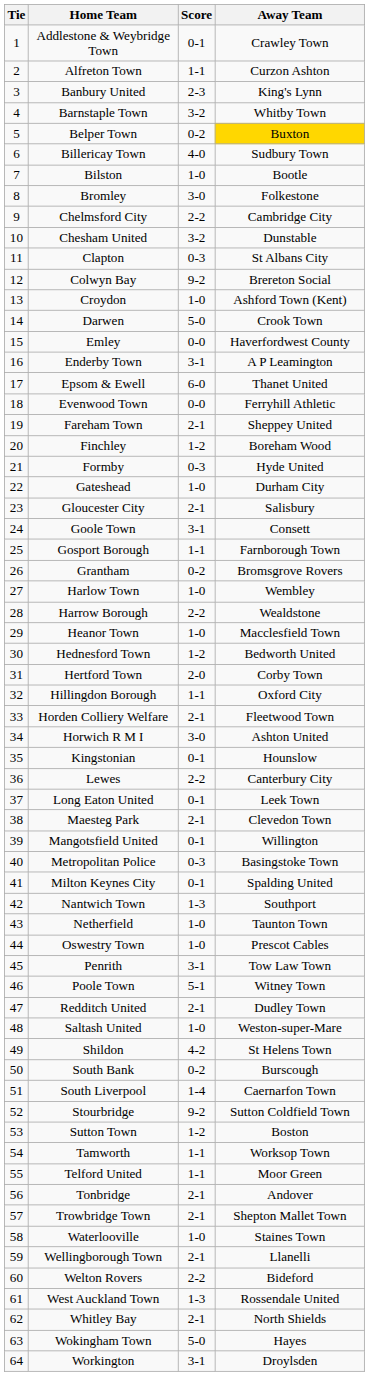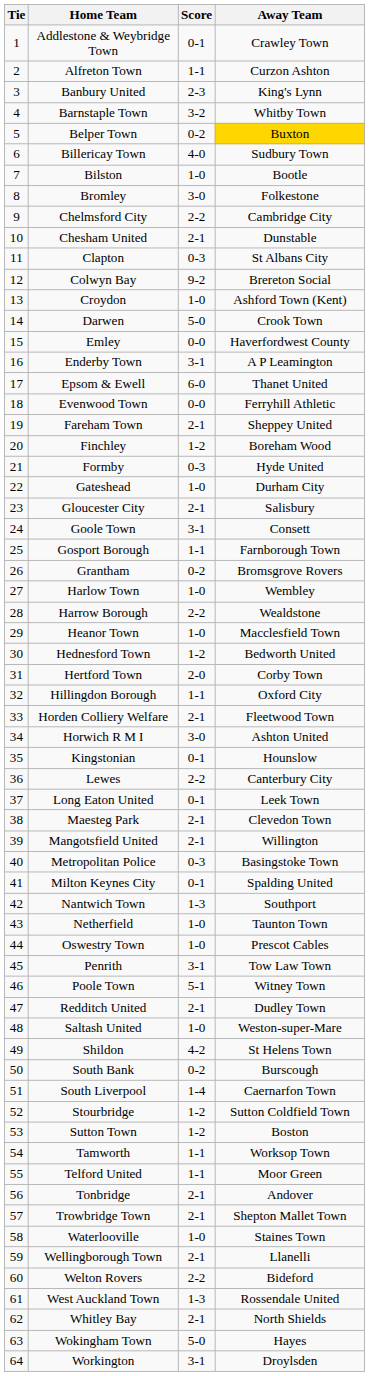 <table class="wikitable" style="text-align:center;">
 <tr>
 <th width=20>Tie</th>
 <th width=175>Home Team</th>
 <th width=20>Score</th>
 <th width=175>Away Team</th>
 </tr>
 <tr>
 <td>1</td>
 <td>Addlestone & Weybridge Town</td>
 <td>0-1</td>
 <td>Crawley Town</td>
 </tr>
 <tr>
 <td>2</td>
 <td>Alfreton Town</td>
 <td>1-1</td>
 <td>Curzon Ashton</td>
 </tr>
 <tr>
 <td>3</td>
 <td>Banbury United</td>
 <td>2-3</td>
 <td>King's Lynn</td>
 </tr>
 <tr>
 <td>4</td>
 <td>Barnstaple Town</td>
 <td>3-2</td>
 <td>Whitby Town</td>
 </tr>
 <tr>
 <td>5</td>
 <td>Belper Town</td>
 <td>0-2</td>
 <td style="background: gold;">Buxton</td>
 </tr>
 <tr>
 <td>6</td>
 <td>Billericay Town</td>
 <td>4-0</td>
 <td>Sudbury Town</td>
 </tr>
 <tr>
 <td>7</td>
 <td>Bilston</td>
 <td>1-0</td>
 <td>Bootle</td>
 </tr>
 <tr>
 <td>8</td>
 <td>Bromley</td>
 <td>3-0</td>
 <td>Folkestone</td>
 </tr>
 <tr>
 <td>9</td>
 <td>Chelmsford City</td>
 <td>2-2</td>
 <td>Cambridge City</td>
 </tr>
 <tr>
 <td>10</td>
 <td>Chesham United</td>
-<td>3-2</td>
+<td>2-1</td>
 <td>Dunstable</td>
 </tr>
 <tr>
 <td>11</td>
 <td>Clapton</td>
 <td>0-3</td>
 <td>St Albans City</td>
 </tr>
 <tr>
 <td>12</td>
 <td>Colwyn Bay</td>
 <td>9-2</td>
 <td>Brereton Social</td>
 </tr>
 <tr>
 <td>13</td>
 <td>Croydon</td>
 <td>1-0</td>
 <td>Ashford Town (Kent)</td>
 </tr>
 <tr>
 <td>14</td>
 <td>Darwen</td>
 <td>5-0</td>
 <td>Crook Town</td>
 </tr>
 <tr>
 <td>15</td>
 <td>Emley</td>
 <td>0-0</td>
 <td>Haverfordwest County</td>
 </tr>
 <tr>
 <td>16</td>
 <td>Enderby Town</td>
 <td>3-1</td>
 <td>A P Leamington</td>
 </tr>
 <tr>
 <td>17</td>
 <td>Epsom & Ewell</td>
 <td>6-0</td>
 <td>Thanet United</td>
 </tr>
 <tr>
 <td>18</td>
 <td>Evenwood Town</td>
 <td>0-0</td>
 <td>Ferryhill Athletic</td>
 </tr>
 <tr>
 <td>19</td>
 <td>Fareham Town</td>
 <td>2-1</td>
 <td>Sheppey United</td>
 </tr>
 <tr>
 <td>20</td>
 <td>Finchley</td>
 <td>1-2</td>
 <td>Boreham Wood</td>
 </tr>
 <tr>
 <td>21</td>
 <td>Formby</td>
 <td>0-3</td>
 <td>Hyde United</td>
 </tr>
 <tr>
 <td>22</td>
 <td>Gateshead</td>
 <td>1-0</td>
 <td>Durham City</td>
 </tr>
 <tr>
 <td>23</td>
 <td>Gloucester City</td>
 <td>2-1</td>
 <td>Salisbury</td>
 </tr>
 <tr>
 <td>24</td>
 <td>Goole Town</td>
 <td>3-1</td>
 <td>Consett</td>
 </tr>
 <tr>
 <td>25</td>
 <td>Gosport Borough</td>
 <td>1-1</td>
 <td>Farnborough Town</td>
 </tr>
 <tr>
 <td>26</td>
 <td>Grantham</td>
 <td>0-2</td>
 <td>Bromsgrove Rovers</td>
 </tr>
 <tr>
 <td>27</td>
 <td>Harlow Town</td>
 <td>1-0</td>
 <td>Wembley</td>
 </tr>
 <tr>
 <td>28</td>
 <td>Harrow Borough</td>
 <td>2-2</td>
 <td>Wealdstone</td>
 </tr>
 <tr>
 <td>29</td>
 <td>Heanor Town</td>
 <td>1-0</td>
 <td>Macclesfield Town</td>
 </tr>
 <tr>
 <td>30</td>
 <td>Hednesford Town</td>
 <td>1-2</td>
 <td>Bedworth United</td>
 </tr>
 <tr>
 <td>31</td>
 <td>Hertford Town</td>
 <td>2-0</td>
 <td>Corby Town</td>
 </tr>
 <tr>
 <td>32</td>
 <td>Hillingdon Borough</td>
 <td>1-1</td>
 <td>Oxford City</td>
 </tr>
 <tr>
 <td>33</td>
 <td>Horden Colliery Welfare</td>
 <td>2-1</td>
 <td>Fleetwood Town</td>
 </tr>
 <tr>
 <td>34</td>
 <td>Horwich R M I</td>
 <td>3-0</td>
 <td>Ashton United</td>
 </tr>
 <tr>
 <td>35</td>
 <td>Kingstonian</td>
 <td>0-1</td>
 <td>Hounslow</td>
 </tr>
 <tr>
 <td>36</td>
 <td>Lewes</td>
 <td>2-2</td>
 <td>Canterbury City</td>
 </tr>
 <tr>
 <td>37</td>
 <td>Long Eaton United</td>
 <td>0-1</td>
 <td>Leek Town</td>
 </tr>
 <tr>
 <td>38</td>
 <td>Maesteg Park</td>
 <td>2-1</td>
 <td>Clevedon Town</td>
 </tr>
 <tr>
 <td>39</td>
 <td>Mangotsfield United</td>
-<td>0-1</td>
+<td>2-1</td>
 <td>Willington</td>
 </tr>
 <tr>
 <td>40</td>
 <td>Metropolitan Police</td>
 <td>0-3</td>
 <td>Basingstoke Town</td>
 </tr>
 <tr>
 <td>41</td>
 <td>Milton Keynes City</td>
 <td>0-1</td>
 <td>Spalding United</td>
 </tr>
 <tr>
 <td>42</td>
 <td>Nantwich Town</td>
 <td>1-3</td>
 <td>Southport</td>
 </tr>
 <tr>
 <td>43</td>
 <td>Netherfield</td>
 <td>1-0</td>
 <td>Taunton Town</td>
 </tr>
 <tr>
 <td>44</td>
 <td>Oswestry Town</td>
 <td>1-0</td>
 <td>Prescot Cables</td>
 </tr>
 <tr>
 <td>45</td>
 <td>Penrith</td>
 <td>3-1</td>
 <td>Tow Law Town</td>
 </tr>
 <tr>
 <td>46</td>
 <td>Poole Town</td>
 <td>5-1</td>
 <td>Witney Town</td>
 </tr>
 <tr>
 <td>47</td>
 <td>Redditch United</td>
 <td>2-1</td>
 <td>Dudley Town</td>
 </tr>
 <tr>
 <td>48</td>
 <td>Saltash United</td>
 <td>1-0</td>
 <td>Weston-super-Mare</td>
 </tr>
 <tr>
 <td>49</td>
 <td>Shildon</td>
 <td>4-2</td>
 <td>St Helens Town</td>
 </tr>
 <tr>
 <td>50</td>
 <td>South Bank</td>
 <td>0-2</td>
 <td>Burscough</td>
 </tr>
 <tr>
 <td>51</td>
 <td>South Liverpool</td>
 <td>1-4</td>
 <td>Caernarfon Town</td>
 </tr>
 <tr>
 <td>52</td>
 <td>Stourbridge</td>
-<td>9-2</td>
+<td>1-2</td>
 <td>Sutton Coldfield Town</td>
 </tr>
 <tr>
 <td>53</td>
 <td>Sutton Town</td>
 <td>1-2</td>
 <td>Boston</td>
 </tr>
 <tr>
 <td>54</td>
 <td>Tamworth</td>
 <td>1-1</td>
 <td>Worksop Town</td>
 </tr>
 <tr>
 <td>55</td>
 <td>Telford United</td>
 <td>1-1</td>
 <td>Moor Green</td>
 </tr>
 <tr>
 <td>56</td>
 <td>Tonbridge</td>
 <td>2-1</td>
 <td>Andover</td>
 </tr>
 <tr>
 <td>57</td>
 <td>Trowbridge Town</td>
 <td>2-1</td>
 <td>Shepton Mallet Town</td>
 </tr>
 <tr>
 <td>58</td>
 <td>Waterlooville</td>
 <td>1-0</td>
 <td>Staines Town</td>
 </tr>
 <tr>
 <td>59</td>
 <td>Wellingborough Town</td>
 <td>2-1</td>
 <td>Llanelli</td>
 </tr>
 <tr>
 <td>60</td>
 <td>Welton Rovers</td>
 <td>2-2</td>
 <td>Bideford</td>
 </tr>
 <tr>
 <td>61</td>
 <td>West Auckland Town</td>
 <td>1-3</td>
 <td>Rossendale United</td>
 </tr>
 <tr>
 <td>62</td>
 <td>Whitley Bay</td>
 <td>2-1</td>
 <td>North Shields</td>
 </tr>
 <tr>
 <td>63</td>
 <td>Wokingham Town</td>
 <td>5-0</td>
 <td>Hayes</td>
 </tr>
 <tr>
 <td>64</td>
 <td>Workington</td>
 <td>3-1</td>
 <td>Droylsden</td>
 </tr>
 </table>
